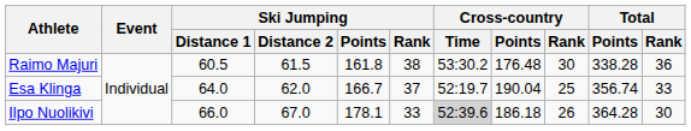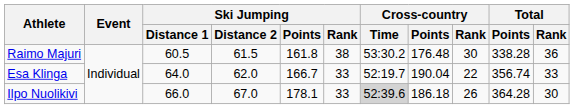 <table class="wikitable" style="font-size:90%">
 <tr>
 <th rowspan="2">Athlete</th>
 <th rowspan="2">Event</th>
 <th colspan="4">Ski Jumping</th>
 <th colspan="3">Cross-country</th>
 <th colspan="2">Total</th>
 </tr>
 <tr>
 <th>Distance 1</th>
 <th>Distance 2</th>
 <th>Points</th>
 <th>Rank</th>
 <th>Time</th>
 <th>Points</th>
 <th>Rank</th>
 <th>Points</th>
 <th>Rank</th>
 </tr>
 <tr>
 <td><a href='#'>Raimo Majuri</a></td>
 <td rowspan="3">Individual</td>
 <td align="center">60.5</td>
 <td align="center">61.5</td>
 <td align="center">161.8</td>
 <td align="center">38</td>
 <td align="center">53:30.2</td>
 <td align="center">176.48</td>
 <td align="center">30</td>
 <td align="center">338.28</td>
 <td align="center">36</td>
 </tr>
 <tr>
 <td><a href='#'>Esa Klinga</a></td>
 <td align="center">64.0</td>
 <td align="center">62.0</td>
 <td align="center">166.7</td>
-<td align="center">37</td>
+<td align="center">33</td>
 <td align="center">52:19.7</td>
 <td align="center">190.04</td>
-<td align="center">25</td>
+<td align="center">22</td>
 <td align="center">356.74</td>
 <td align="center">33</td>
 </tr>
 <tr>
 <td><a href='#'>Ilpo Nuolikivi</a></td>
 <td align="center">66.0</td>
 <td align="center">67.0</td>
 <td align="center">178.1</td>
 <td align="center">33</td>
 <td align="center" style="background: lightgrey;">52:39.6</td>
 <td align="center">186.18</td>
 <td align="center">26</td>
 <td align="center">364.28</td>
 <td align="center">30</td>
 </tr>
 </table>
